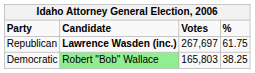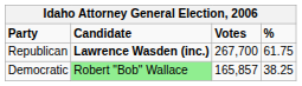 <table class="wikitable">
 <tr>
 <th colspan="4">Idaho Attorney General Election, 2006</th>
 </tr>
 <tr>
 <td><strong>Party</strong></td>
 <td><strong>Candidate</strong></td>
 <td><strong>Votes</strong></td>
 <td><strong>%</strong></td>
 </tr>
 <tr>
 <td>Republican</td>
 <td><strong>Lawrence Wasden (inc.)</strong></td>
-<td>267,697</td>
+<td>267,700</td>
 <td>61.75</td>
 </tr>
 <tr>
 <td>Democratic</td>
 <td style="background: lightgreen;">Robert "Bob" Wallace</td>
-<td>165,803</td>
+<td>165,857</td>
 <td>38.25</td>
 </tr>
 </table>
